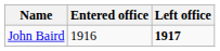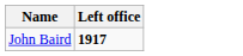 <table class="wikitable" style="text-align:left">
 <tr>
 <th>Name</th>
-<th>Entered office</th>
 <th>Left office</th>
 </tr>
 <tr>
 <td><a href='#'>John Baird</a></td>
-<td>1916</td>
 <td><strong>1917</strong></td>
 </tr>
 </table>
